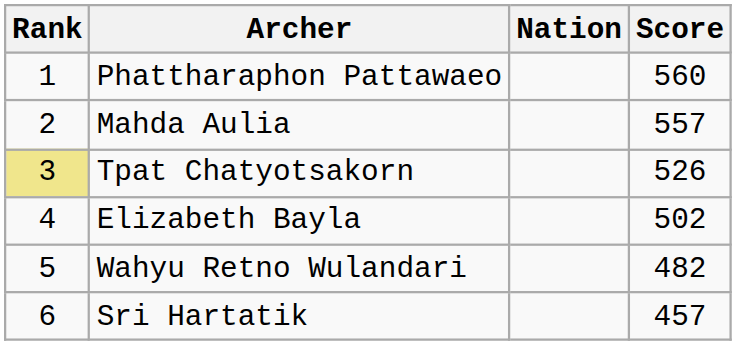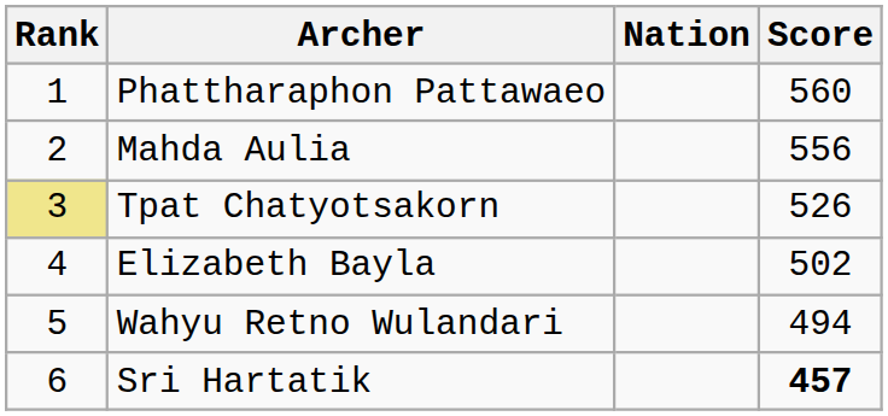 <table class="wikitable sortable" style="text-align:center">
 <tr>
 <th>Rank</th>
 <th>Archer</th>
 <th>Nation</th>
 <th>Score</th>
 </tr>
 <tr>
 <td>1</td>
 <td align=left>Phattharaphon Pattawaeo</td>
 <td align=left></td>
 <td>560</td>
 </tr>
 <tr>
 <td>2</td>
 <td align=left>Mahda Aulia</td>
 <td align=left></td>
-<td>557</td>
+<td>556</td>
 </tr>
 <tr>
 <td style="background: khaki;">3</td>
 <td align=left>Tpat Chatyotsakorn</td>
 <td align=left></td>
 <td>526</td>
 </tr>
 <tr>
 <td>4</td>
 <td align=left>Elizabeth Bayla</td>
 <td align=left></td>
 <td>502</td>
 </tr>
 <tr>
 <td>5</td>
 <td align=left>Wahyu Retno Wulandari</td>
 <td align=left></td>
-<td>482</td>
+<td>494</td>
 </tr>
 <tr>
 <td>6</td>
 <td align=left>Sri Hartatik</td>
 <td align=left></td>
-<td>457</td>
+<td><strong>457</strong></td>
 </tr>
 </table>
